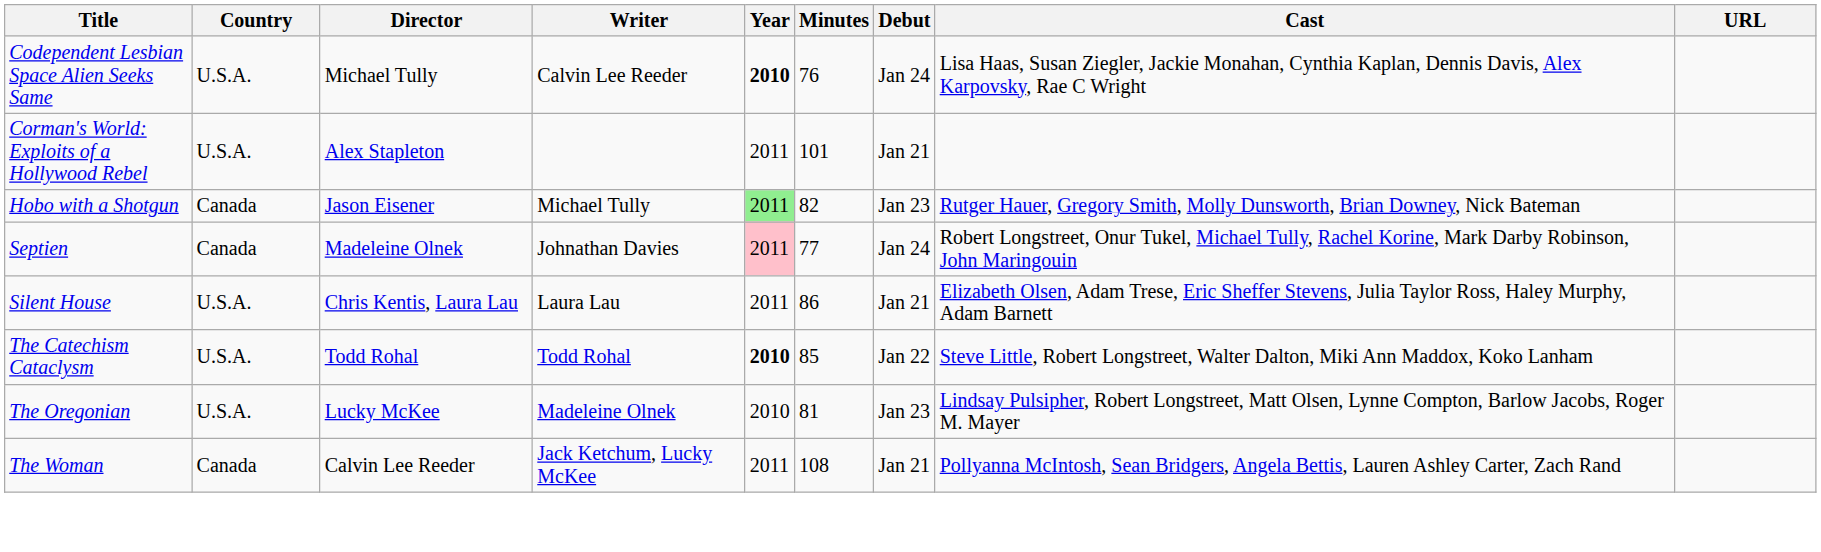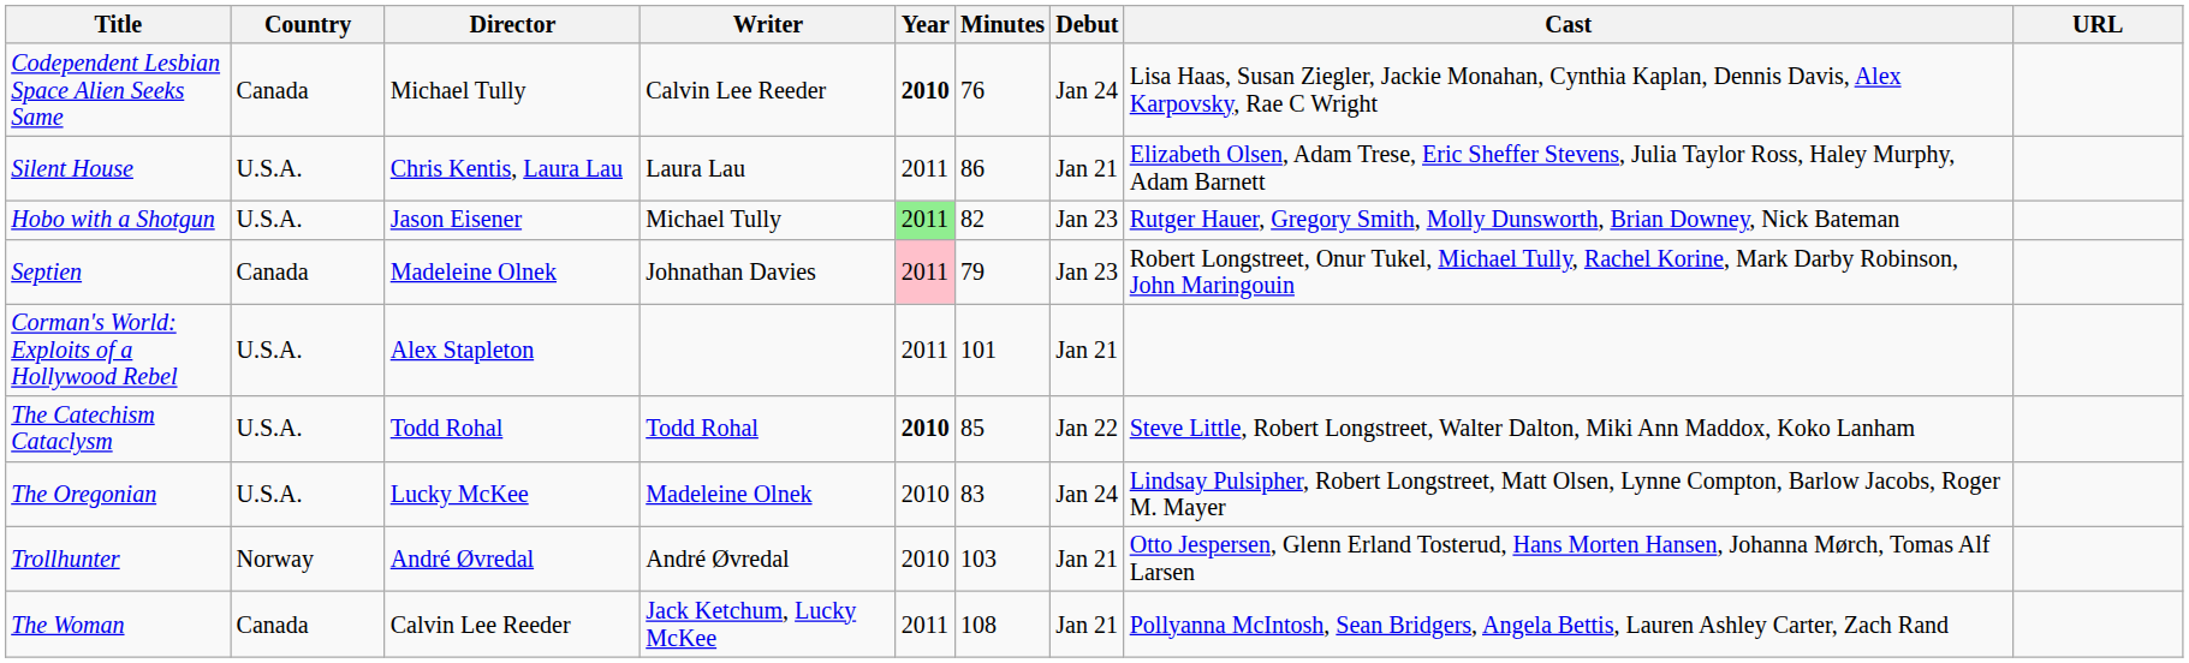 <table class="wikitable sortable" style="width:1450px">
 <tr>
 <th width="150">Title</th>
 <th width="100">Country</th>
 <th width="175">Director</th>
 <th width="175">Writer</th>
 <th width="30">Year</th>
 <th width="15">Minutes</th>
 <th width="40">Debut</th>
 <th width="650">Cast</th>
 <th width="115">URL</th>
 </tr>
 <tr>
 <td><em><a href='#'>Codependent Lesbian Space Alien Seeks Same</a></em></td>
-<td>U.S.A.</td>
+<td>Canada</td>
 <td>Michael Tully</td>
 <td>Calvin Lee Reeder</td>
 <td><strong>2010</strong></td>
 <td>76</td>
 <td>Jan 24</td>
 <td>Lisa Haas, Susan Ziegler, Jackie Monahan, Cynthia Kaplan, Dennis Davis, <a href='#'>Alex Karpovsky</a>, Rae C Wright</td>
 <td> </td>
 </tr>
 <tr>
-<td><em><a href='#'>Corman's World: Exploits of a Hollywood Rebel</a></em></td>
+<td><em><a href='#'>Silent House</a></em></td>
 <td>U.S.A.</td>
-<td><a href='#'>Alex Stapleton</a></td>
+<td><a href='#'>Chris Kentis</a>, <a href='#'>Laura Lau</a></td>
+<td>Laura Lau</td>
+<td>2011</td>
+<td>86</td>
+<td>Jan 21</td>
+<td><a href='#'>Elizabeth Olsen</a>, Adam Trese, <a href='#'>Eric Sheffer Stevens</a>, Julia Taylor Ross, Haley Murphy, Adam Barnett</td>
 <td></td>
-<td>2011</td>
-<td>101</td>
-<td>Jan 21</td>
-<td></td>
-<td> </td>
 </tr>
 <tr>
 <td><em><a href='#'>Hobo with a Shotgun</a></em></td>
-<td>Canada</td>
+<td>U.S.A.</td>
 <td><a href='#'>Jason Eisener</a></td>
 <td>Michael Tully</td>
 <td style="background: lightgreen;">2011</td>
 <td>82</td>
 <td>Jan 23</td>
 <td><a href='#'>Rutger Hauer</a>, <a href='#'>Gregory Smith</a>, <a href='#'>Molly Dunsworth</a>, <a href='#'>Brian Downey</a>, Nick Bateman</td>
 <td> </td>
 </tr>
 <tr>
 <td><em><a href='#'>Septien</a></em></td>
 <td>Canada</td>
 <td><a href='#'>Madeleine Olnek</a></td>
 <td>Johnathan Davies</td>
 <td style="background: pink;">2011</td>
-<td>77</td>
-<td>Jan 24</td>
+<td>79</td>
+<td>Jan 23</td>
 <td>Robert Longstreet, Onur Tukel, <a href='#'>Michael Tully</a>, <a href='#'>Rachel Korine</a>, Mark Darby Robinson, <a href='#'>John Maringouin</a></td>
 <td> </td>
 </tr>
 <tr>
-<td><em><a href='#'>Silent House</a></em></td>
+<td><em><a href='#'>Corman's World: Exploits of a Hollywood Rebel</a></em></td>
 <td>U.S.A.</td>
-<td><a href='#'>Chris Kentis</a>, <a href='#'>Laura Lau</a></td>
-<td>Laura Lau</td>
+<td><a href='#'>Alex Stapleton</a></td>
+<td></td>
 <td>2011</td>
-<td>86</td>
+<td>101</td>
 <td>Jan 21</td>
-<td><a href='#'>Elizabeth Olsen</a>, Adam Trese, <a href='#'>Eric Sheffer Stevens</a>, Julia Taylor Ross, Haley Murphy, Adam Barnett</td>
 <td></td>
+<td> </td>
 </tr>
 <tr>
 <td><em><a href='#'>The Catechism Cataclysm</a></em></td>
 <td>U.S.A.</td>
 <td><a href='#'>Todd Rohal</a></td>
 <td><a href='#'>Todd Rohal</a></td>
 <td><strong>2010</strong></td>
 <td>85</td>
 <td>Jan 22</td>
 <td><a href='#'>Steve Little</a>, Robert Longstreet, Walter Dalton, Miki Ann Maddox, Koko Lanham</td>
 <td> </td>
 </tr>
 <tr>
 <td><em><a href='#'>The Oregonian</a></em></td>
 <td>U.S.A.</td>
 <td><a href='#'>Lucky McKee</a></td>
 <td><a href='#'>Madeleine Olnek</a></td>
 <td>2010</td>
-<td>81</td>
-<td>Jan 23</td>
+<td>83</td>
+<td>Jan 24</td>
 <td><a href='#'>Lindsay Pulsipher</a>, Robert Longstreet, Matt Olsen, Lynne Compton, Barlow Jacobs, Roger M. Mayer</td>
+<td> </td>
+</tr>
+<tr>
+<td><em><a href='#'>Trollhunter</a></em></td>
+<td>Norway</td>
+<td><a href='#'>André Øvredal</a></td>
+<td>André Øvredal</td>
+<td>2010</td>
+<td>103</td>
+<td>Jan 21</td>
+<td><a href='#'>Otto Jespersen</a>, Glenn Erland Tosterud, <a href='#'>Hans Morten Hansen</a>, Johanna Mørch, Tomas Alf Larsen</td>
 <td> </td>
 </tr>
 <tr>
 <td><em><a href='#'>The Woman</a></em></td>
 <td>Canada</td>
 <td>Calvin Lee Reeder</td>
 <td><a href='#'>Jack Ketchum</a>, <a href='#'>Lucky McKee</a></td>
 <td>2011</td>
 <td>108</td>
 <td>Jan 21</td>
 <td><a href='#'>Pollyanna McIntosh</a>, <a href='#'>Sean Bridgers</a>, <a href='#'>Angela Bettis</a>, Lauren Ashley Carter, Zach Rand</td>
 <td> </td>
 </tr>
 </table>
